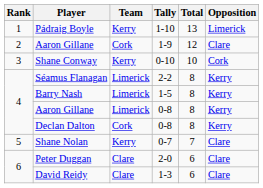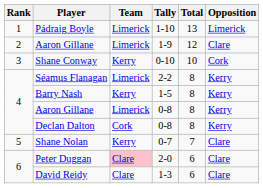 <table class="wikitable">
 <tr>
 <th>Rank</th>
 <th>Player</th>
 <th>Team</th>
 <th>Tally</th>
 <th>Total</th>
 <th>Opposition</th>
 </tr>
 <tr>
 <td rowspan=1 align=center>1</td>
 <td><a href='#'>Pádraig Boyle</a></td>
-<td><a href='#'>Kerry</a></td>
+<td><a href='#'>Limerick</a></td>
 <td align=center>1-10</td>
 <td align=center>13</td>
 <td><a href='#'>Limerick</a></td>
 </tr>
 <tr>
 <td rowspan=1 align=center>2</td>
 <td><a href='#'>Aaron Gillane</a></td>
-<td><a href='#'>Cork</a></td>
+<td><a href='#'>Limerick</a></td>
 <td align=center>1-9</td>
 <td align=center>12</td>
 <td><a href='#'>Clare</a></td>
 </tr>
 <tr>
 <td rowspan=1 align=center>3</td>
 <td><a href='#'>Shane Conway</a></td>
 <td><a href='#'>Kerry</a></td>
 <td align=center>0-10</td>
 <td align=center>10</td>
 <td><a href='#'>Cork</a></td>
 </tr>
 <tr>
 <td rowspan=4 align=center>4</td>
 <td><a href='#'>Séamus Flanagan</a></td>
 <td><a href='#'>Limerick</a></td>
 <td align=center>2-2</td>
 <td align=center>8</td>
 <td><a href='#'>Kerry</a></td>
 </tr>
 <tr>
 <td><a href='#'>Barry Nash</a></td>
-<td><a href='#'>Limerick</a></td>
+<td><a href='#'>Kerry</a></td>
 <td align=center>1-5</td>
 <td align=center>8</td>
 <td><a href='#'>Kerry</a></td>
 </tr>
 <tr>
 <td><a href='#'>Aaron Gillane</a></td>
 <td><a href='#'>Limerick</a></td>
 <td align=center>0-8</td>
 <td align=center>8</td>
 <td><a href='#'>Kerry</a></td>
 </tr>
 <tr>
 <td><a href='#'>Declan Dalton</a></td>
 <td><a href='#'>Cork</a></td>
 <td align=center>0-8</td>
 <td align=center>8</td>
 <td><a href='#'>Kerry</a></td>
 </tr>
 <tr>
 <td rowspan=1 align=center>5</td>
 <td><a href='#'>Shane Nolan</a></td>
 <td><a href='#'>Kerry</a></td>
 <td align=center>0-7</td>
 <td align=center>7</td>
 <td><a href='#'>Clare</a></td>
 </tr>
 <tr>
 <td rowspan=2 align=center>6</td>
 <td><a href='#'>Peter Duggan</a></td>
-<td><a href='#'>Clare</a></td>
+<td style="background: pink;"><a href='#'>Clare</a></td>
 <td align=center>2-0</td>
 <td align=center>6</td>
 <td><a href='#'>Clare</a></td>
 </tr>
 <tr>
 <td><a href='#'>David Reidy</a></td>
 <td><a href='#'>Clare</a></td>
 <td align=center>1-3</td>
 <td align=center>6</td>
 <td><a href='#'>Clare</a></td>
 </tr>
 </table>
